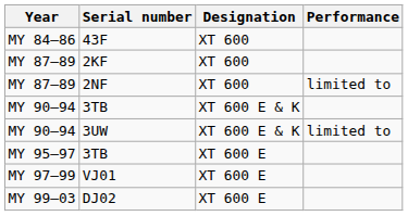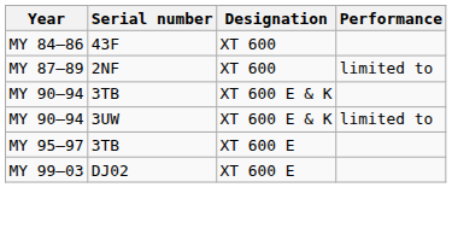 <table Class = "wikitable">
 <tr Class = "hintergrundfarbe5">
 <th>Year</th>
 <th>Serial number</th>
 <th>Designation</th>
 <th>Performance</th>
 </tr>
 <tr>
 <td>MY 84–86</td>
 <td>43F</td>
-<td>XT 600</td>
-<td></td>
-</tr>
-<tr>
-<td>MY 87–89</td>
-<td>2KF</td>
 <td>XT 600</td>
 <td></td>
 </tr>
 <tr>
 <td>MY 87–89</td>
 <td>2NF</td>
 <td>XT 600</td>
 <td>limited to </td>
 </tr>
 <tr>
 <td>MY 90–94</td>
 <td>3TB</td>
 <td>XT 600 E & K</td>
 <td></td>
 </tr>
 <tr>
 <td>MY 90–94</td>
 <td>3UW</td>
 <td>XT 600 E & K</td>
 <td>limited to </td>
 </tr>
 <tr>
 <td>MY 95–97</td>
 <td>3TB</td>
 <td>XT 600 E</td>
 <td></td>
 </tr>
 <tr>
-<td>MY 97–99</td>
-<td>VJ01</td>
-<td>XT 600 E</td>
-<td></td>
-</tr>
-<tr>
 <td>MY 99–03</td>
 <td>DJ02</td>
 <td>XT 600 E</td>
 <td></td>
 </tr>
 </table>
